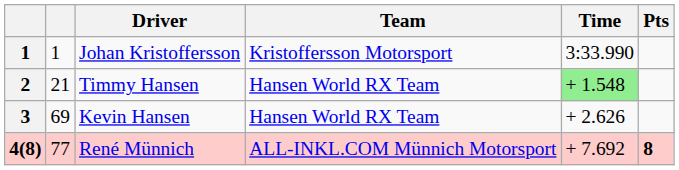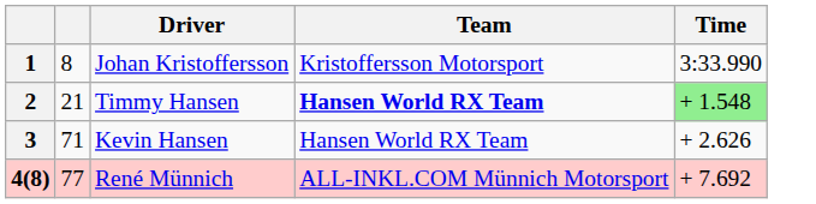 <table class="wikitable" style="font-size:95%">
 <tr>
 <th></th>
 <th></th>
 <th>Driver</th>
 <th>Team</th>
 <th>Time</th>
-<th>Pts</th>
 </tr>
 <tr>
 <th>1</th>
-<td>1</td>
+<td>8</td>
 <td> <a href='#'>Johan Kristoffersson</a></td>
 <td><a href='#'>Kristoffersson Motorsport</a></td>
 <td>3:33.990</td>
-<td></td>
 </tr>
 <tr>
 <th>2</th>
 <td>21</td>
 <td> <a href='#'>Timmy Hansen</a></td>
-<td><a href='#'>Hansen World RX Team</a></td>
+<td><strong><a href='#'>Hansen World RX Team</a></strong></td>
 <td style="background: lightgreen;">+ 1.548</td>
-<td></td>
 </tr>
 <tr>
 <th>3</th>
-<td>69</td>
+<td>71</td>
 <td> <a href='#'>Kevin Hansen</a></td>
 <td><a href='#'>Hansen World RX Team</a></td>
 <td>+ 2.626</td>
-<td></td>
 </tr>
 <tr>
 <th style="background:#ffcccc;">4(8)</th>
 <td style="background:#ffcccc;">77</td>
 <td style="background:#ffcccc;"> <a href='#'>René Münnich</a></td>
 <td style="background:#ffcccc;"><a href='#'>ALL-INKL.COM Münnich Motorsport</a></td>
 <td style="background:#ffcccc;">+ 7.692</td>
-<td style="background:#ffcccc;"><strong>8</strong></td>
 </tr>
 </table>
